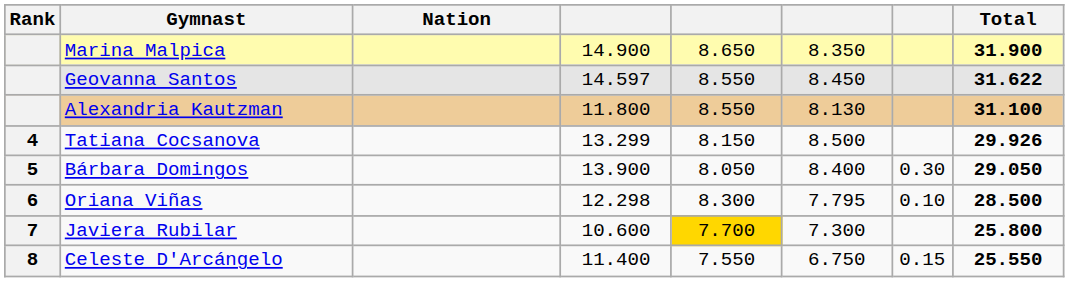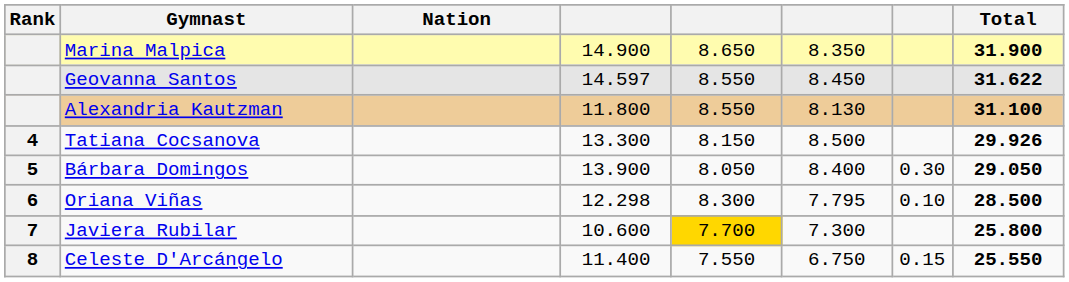 <table class="wikitable sortable" style="text-align:center; font-size:85%">
 <tr>
 <th scope="col" style="width:20px;">Rank</th>
 <th scope="col" style="width:170px;">Gymnast</th>
 <th scope="col" style="width:120px;">Nation</th>
 <th scope="col" style="width:60px;"></th>
 <th scope="col" style="width:60px;"></th>
 <th scope="col" style="width:60px;"></th>
 <th scope="col" style="width:30px;"></th>
 <th scope="col" style="width:60px;">Total</th>
 </tr>
 <tr bgcolor="fffcaf">
 <th scope="row"></th>
 <td align="left"><a href='#'>Marina Malpica</a></td>
 <td style="text-align:left;"></td>
 <td>14.900</td>
 <td>8.650</td>
 <td>8.350</td>
 <td></td>
 <td><strong>31.900</strong></td>
 </tr>
 <tr bgcolor="e5e5e5">
 <th scope="row"></th>
 <td align="left"><a href='#'>Geovanna Santos</a></td>
 <td style="text-align:left;"></td>
 <td>14.597</td>
 <td>8.550</td>
 <td>8.450</td>
 <td></td>
 <td><strong>31.622</strong></td>
 </tr>
 <tr bgcolor="eecc99">
 <th scope="row"></th>
 <td align="left"><a href='#'>Alexandria Kautzman</a></td>
 <td style="text-align:left;"></td>
 <td>11.800</td>
 <td>8.550</td>
 <td>8.130</td>
 <td></td>
 <td><strong>31.100</strong></td>
 </tr>
 <tr>
 <th scope="row">4</th>
 <td align="left"><a href='#'>Tatiana Cocsanova</a></td>
 <td style="text-align:left;"></td>
-<td>13.299</td>
+<td>13.300</td>
 <td>8.150</td>
 <td>8.500</td>
 <td></td>
 <td><strong>29.926</strong></td>
 </tr>
 <tr>
 <th scope="row">5</th>
 <td align="left"><a href='#'>Bárbara Domingos</a></td>
 <td style="text-align:left;"></td>
 <td>13.900</td>
 <td>8.050</td>
 <td>8.400</td>
 <td>0.30</td>
 <td><strong>29.050</strong></td>
 </tr>
 <tr>
 <th scope="row">6</th>
 <td align="left"><a href='#'>Oriana Viñas</a></td>
 <td style="text-align:left;"></td>
 <td>12.298</td>
 <td>8.300</td>
 <td>7.795</td>
 <td>0.10</td>
 <td><strong>28.500</strong></td>
 </tr>
 <tr>
 <th scope="row">7</th>
 <td align="left"><a href='#'>Javiera Rubilar</a></td>
 <td style="text-align:left;"></td>
 <td>10.600</td>
 <td style="background: gold;">7.700</td>
 <td>7.300</td>
 <td></td>
 <td><strong>25.800</strong></td>
 </tr>
 <tr>
 <th scope="row">8</th>
 <td align="left"><a href='#'>Celeste D'Arcángelo</a></td>
 <td style="text-align:left;"></td>
 <td>11.400</td>
 <td>7.550</td>
 <td>6.750</td>
 <td>0.15</td>
 <td><strong>25.550</strong></td>
 </tr>
 </table>
